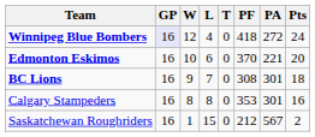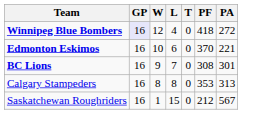 <table class="wikitable">
 <tr>
 <th>Team</th>
 <th>GP</th>
 <th>W</th>
 <th>L</th>
 <th>T</th>
 <th>PF</th>
 <th>PA</th>
-<th>Pts</th>
 </tr>
 <tr align="center">
 <td align="left"><strong><a href='#'>Winnipeg Blue Bombers</a></strong></td>
 <td style="background: lavender;">16</td>
 <td>12</td>
 <td>4</td>
 <td>0</td>
 <td>418</td>
 <td>272</td>
-<td>24</td>
 </tr>
 <tr align="center">
 <td align="left"><strong><a href='#'>Edmonton Eskimos</a></strong></td>
 <td>16</td>
 <td>10</td>
 <td>6</td>
 <td>0</td>
 <td>370</td>
 <td>221</td>
-<td>20</td>
 </tr>
 <tr align="center">
 <td align="left"><strong><a href='#'>BC Lions</a></strong></td>
 <td>16</td>
 <td>9</td>
 <td>7</td>
 <td>0</td>
 <td>308</td>
 <td>301</td>
-<td>18</td>
 </tr>
 <tr align="center">
 <td align="left"><a href='#'>Calgary Stampeders</a></td>
 <td>16</td>
 <td>8</td>
 <td>8</td>
 <td>0</td>
 <td>353</td>
-<td>301</td>
-<td>16</td>
+<td>313</td>
 </tr>
 <tr align="center">
 <td align="left"><a href='#'>Saskatchewan Roughriders</a></td>
 <td>16</td>
 <td>1</td>
 <td>15</td>
 <td>0</td>
 <td>212</td>
 <td>567</td>
-<td>2</td>
 </tr>
 </table>
